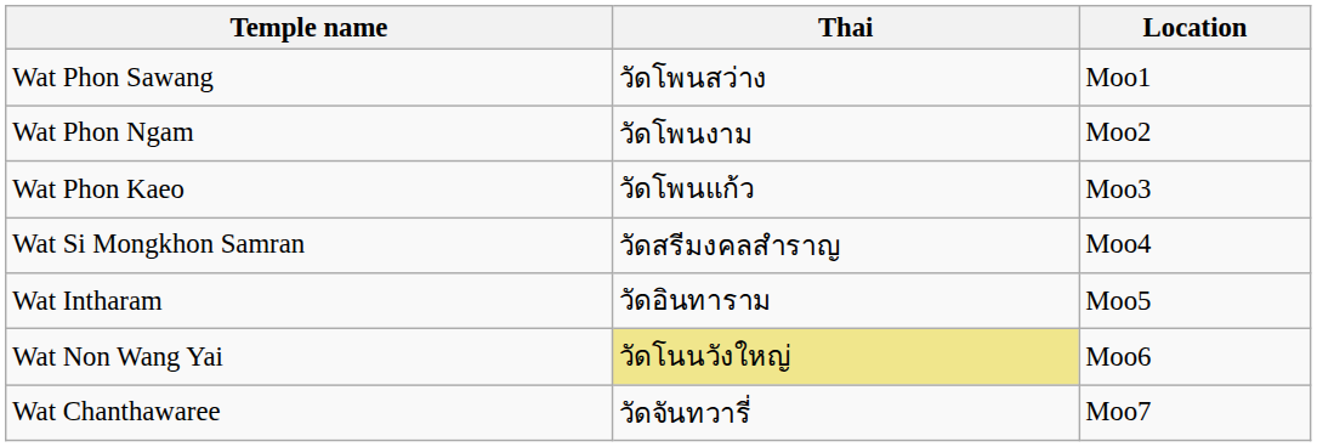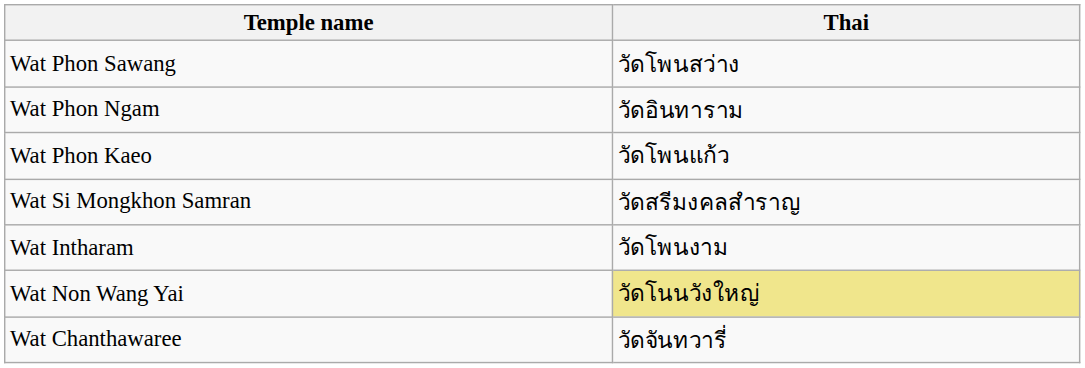 <table class="wikitable" style="width:60%;">
 <tr>
 <th>Temple name</th>
 <th>Thai</th>
-<th>Location</th>
 </tr>
 <tr>
 <td>Wat Phon Sawang</td>
 <td>วัดโพนสว่าง</td>
-<td>Moo1</td>
 </tr>
 <tr>
 <td>Wat Phon Ngam</td>
-<td>วัดโพนงาม</td>
-<td>Moo2</td>
+<td>วัดอินทาราม</td>
 </tr>
 <tr>
 <td>Wat Phon Kaeo</td>
 <td>วัดโพนแก้ว</td>
-<td>Moo3</td>
 </tr>
 <tr>
 <td>Wat Si Mongkhon Samran</td>
 <td>วัดสรีมงคลสำราญ</td>
-<td>Moo4</td>
 </tr>
 <tr>
 <td>Wat Intharam</td>
-<td>วัดอินทาราม</td>
-<td>Moo5</td>
+<td>วัดโพนงาม</td>
 </tr>
 <tr>
 <td>Wat Non Wang Yai</td>
 <td style="background: khaki;">วัดโนนวังใหญ่</td>
-<td>Moo6</td>
 </tr>
 <tr>
 <td>Wat Chanthawaree</td>
 <td>วัดจันทวารี่</td>
-<td>Moo7</td>
 </tr>
 </table>
